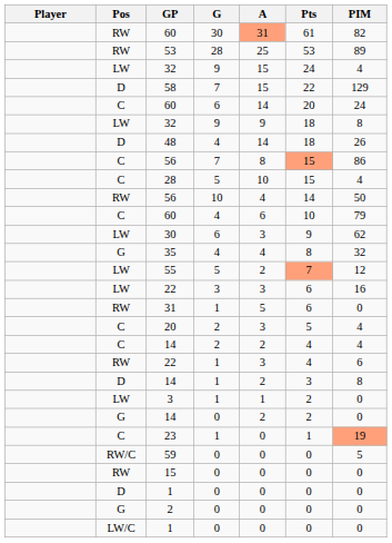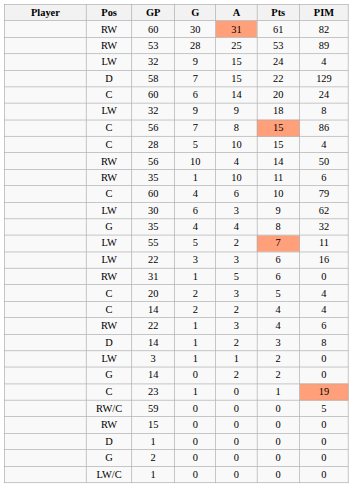 <table class="wikitable sortable" width="60%">
 <tr ALIGN="center">
 <th bgcolor="#DDDDFF" width="10%">Player</th>
 <th bgcolor="#DDDDFF" width="3%" title="Position">Pos</th>
 <th bgcolor="#DDDDFF" width="5%" title="Games played">GP</th>
 <th bgcolor="#DDDDFF" width="5%" title="Goals">G</th>
 <th bgcolor="#DDDDFF" width="5%" title="Assists">A</th>
 <th bgcolor="#DDDDFF" width="5%" title="Points">Pts</th>
 <th bgcolor="#DDDDFF" width="5%" title="Penalties in Minutes">PIM</th>
 </tr>
 <tr align="center">
 <td align="right"></td>
 <td>RW</td>
 <td>60</td>
 <td>30</td>
 <td style="background: lightsalmon;">31</td>
 <td>61</td>
 <td>82</td>
 </tr>
 <tr align="center">
 <td align="right"></td>
 <td>RW</td>
 <td>53</td>
 <td>28</td>
 <td>25</td>
 <td>53</td>
 <td>89</td>
 </tr>
 <tr align="center">
 <td align="right"></td>
 <td>LW</td>
 <td>32</td>
 <td>9</td>
 <td>15</td>
 <td>24</td>
 <td>4</td>
 </tr>
 <tr align="center">
 <td align="right"></td>
 <td>D</td>
 <td>58</td>
 <td>7</td>
 <td>15</td>
 <td>22</td>
 <td>129</td>
 </tr>
 <tr align="center">
 <td align="right"></td>
 <td>C</td>
 <td>60</td>
 <td>6</td>
 <td>14</td>
 <td>20</td>
 <td>24</td>
 </tr>
 <tr align="center">
 <td align="right"></td>
 <td>LW</td>
 <td>32</td>
 <td>9</td>
 <td>9</td>
 <td>18</td>
 <td>8</td>
 </tr>
 <tr align="center">
 <td align="right"></td>
-<td>D</td>
-<td>48</td>
-<td>4</td>
-<td>14</td>
-<td>18</td>
-<td>26</td>
-</tr>
-<tr align="center">
-<td align="right"></td>
 <td>C</td>
 <td>56</td>
 <td>7</td>
 <td>8</td>
 <td style="background: lightsalmon;">15</td>
 <td>86</td>
 </tr>
 <tr align="center">
 <td align="right"></td>
 <td>C</td>
 <td>28</td>
 <td>5</td>
 <td>10</td>
 <td>15</td>
 <td>4</td>
 </tr>
 <tr align="center">
 <td align="right"></td>
 <td>RW</td>
 <td>56</td>
 <td>10</td>
 <td>4</td>
 <td>14</td>
 <td>50</td>
+</tr>
+<tr align="center">
+<td align="right"></td>
+<td>RW</td>
+<td>35</td>
+<td>1</td>
+<td>10</td>
+<td>11</td>
+<td>6</td>
 </tr>
 <tr align="center">
 <td align="right"></td>
 <td>C</td>
 <td>60</td>
 <td>4</td>
 <td>6</td>
 <td>10</td>
 <td>79</td>
 </tr>
 <tr align="center">
 <td align="right"></td>
 <td>LW</td>
 <td>30</td>
 <td>6</td>
 <td>3</td>
 <td>9</td>
 <td>62</td>
 </tr>
 <tr align="center">
 <td align="right"></td>
 <td>G</td>
 <td>35</td>
 <td>4</td>
 <td>4</td>
 <td>8</td>
 <td>32</td>
 </tr>
 <tr align="center">
 <td align="right"></td>
 <td>LW</td>
 <td>55</td>
 <td>5</td>
 <td>2</td>
 <td style="background: lightsalmon;">7</td>
-<td>12</td>
+<td>11</td>
 </tr>
 <tr align="center">
 <td align="right"></td>
 <td>LW</td>
 <td>22</td>
 <td>3</td>
 <td>3</td>
 <td>6</td>
 <td>16</td>
 </tr>
 <tr align="center">
 <td align="right"></td>
 <td>RW</td>
 <td>31</td>
 <td>1</td>
 <td>5</td>
 <td>6</td>
 <td>0</td>
 </tr>
 <tr align="center">
 <td align="right"></td>
 <td>C</td>
 <td>20</td>
 <td>2</td>
 <td>3</td>
 <td>5</td>
 <td>4</td>
 </tr>
 <tr align="center">
 <td align="right"></td>
 <td>C</td>
 <td>14</td>
 <td>2</td>
 <td>2</td>
 <td>4</td>
 <td>4</td>
 </tr>
 <tr align="center">
 <td align="right"></td>
 <td>RW</td>
 <td>22</td>
 <td>1</td>
 <td>3</td>
 <td>4</td>
 <td>6</td>
 </tr>
 <tr align="center">
 <td align="right"></td>
 <td>D</td>
 <td>14</td>
 <td>1</td>
 <td>2</td>
 <td>3</td>
 <td>8</td>
 </tr>
 <tr align="center">
 <td align="right"></td>
 <td>LW</td>
 <td>3</td>
 <td>1</td>
 <td>1</td>
 <td>2</td>
 <td>0</td>
 </tr>
 <tr align="center">
 <td align="right"></td>
 <td>G</td>
 <td>14</td>
 <td>0</td>
 <td>2</td>
 <td>2</td>
 <td>0</td>
 </tr>
 <tr align="center">
 <td align="right"></td>
 <td>C</td>
 <td>23</td>
 <td>1</td>
 <td>0</td>
 <td>1</td>
 <td style="background: lightsalmon;">19</td>
 </tr>
 <tr align="center">
 <td align="right"></td>
 <td>RW/C</td>
 <td>59</td>
 <td>0</td>
 <td>0</td>
 <td>0</td>
 <td>5</td>
 </tr>
 <tr align="center">
 <td align="right"></td>
 <td>RW</td>
 <td>15</td>
 <td>0</td>
 <td>0</td>
 <td>0</td>
 <td>0</td>
 </tr>
 <tr align="center">
 <td align="right"></td>
 <td>D</td>
 <td>1</td>
 <td>0</td>
 <td>0</td>
 <td>0</td>
 <td>0</td>
 </tr>
 <tr align="center">
 <td align="right"></td>
 <td>G</td>
 <td>2</td>
 <td>0</td>
 <td>0</td>
 <td>0</td>
 <td>0</td>
 </tr>
 <tr align="center">
 <td align="right"></td>
 <td>LW/C</td>
 <td>1</td>
 <td>0</td>
 <td>0</td>
 <td>0</td>
 <td>0</td>
 </tr>
 </table>
